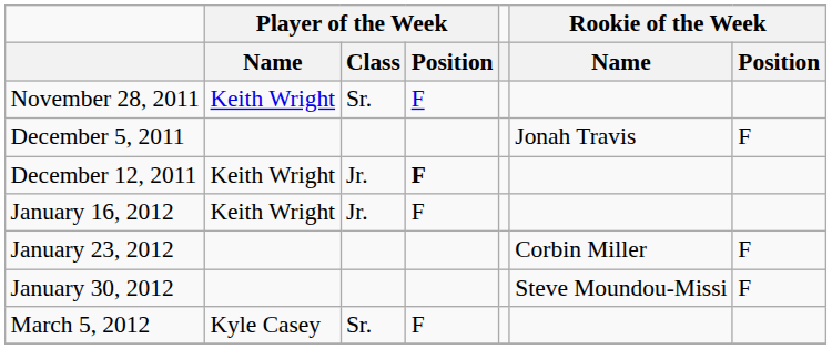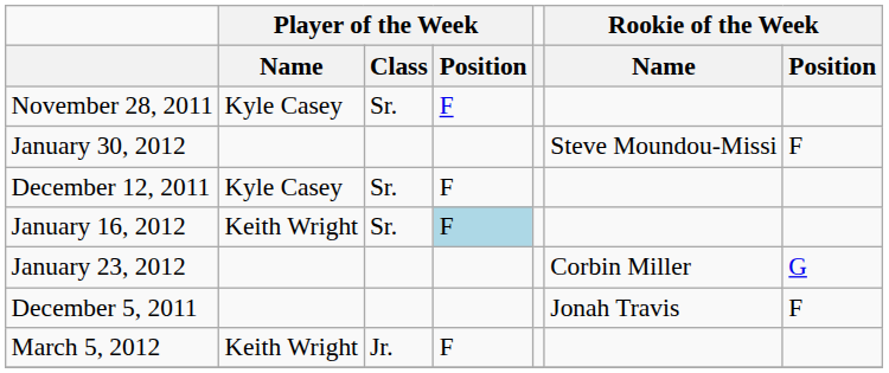 <table class="wikitable">
 <tr>
 <td></td>
 <th colspan=3><strong>Player of the Week</strong></th>
 <td></td>
 <th colspan=2><strong>Rookie of the Week</strong></th>
 </tr>
 <tr>
 <th></th>
 <th>Name</th>
 <th>Class</th>
 <th>Position</th>
 <th></th>
 <th>Name</th>
 <th>Position</th>
 </tr>
 <tr>
 <td>November 28, 2011</td>
-<td><a href='#'>Keith Wright</a></td>
+<td>Kyle Casey</td>
 <td>Sr.</td>
 <td><a href='#'>F</a></td>
 <td></td>
 <td></td>
 <td></td>
+</tr>
+<tr>
+<td>January 30, 2012</td>
+<td></td>
+<td></td>
+<td></td>
+<td></td>
+<td>Steve Moundou-Missi</td>
+<td>F</td>
+</tr>
+<tr>
+<td>December 12, 2011</td>
+<td>Kyle Casey</td>
+<td>Sr.</td>
+<td>F</td>
+<td></td>
+<td></td>
+<td></td>
+</tr>
+<tr>
+<td>January 16, 2012</td>
+<td>Keith Wright</td>
+<td>Sr.</td>
+<td style="background: lightblue;">F</td>
+<td></td>
+<td></td>
+<td></td>
+</tr>
+<tr>
+<td>January 23, 2012</td>
+<td></td>
+<td></td>
+<td></td>
+<td></td>
+<td>Corbin Miller</td>
+<td><a href='#'>G</a></td>
 </tr>
 <tr>
 <td>December 5, 2011</td>
 <td></td>
 <td></td>
 <td></td>
 <td></td>
 <td>Jonah Travis</td>
 <td>F</td>
 </tr>
 <tr>
-<td>December 12, 2011</td>
-<td>Keith Wright</td>
-<td>Jr.</td>
-<td><strong>F</strong></td>
-<td></td>
-<td></td>
-<td></td>
-</tr>
-<tr>
-<td>January 16, 2012</td>
+<td>March 5, 2012</td>
 <td>Keith Wright</td>
 <td>Jr.</td>
 <td>F</td>
 <td></td>
 <td></td>
 <td></td>
 </tr>
 <tr>
-<td>January 23, 2012</td>
-<td></td>
-<td></td>
-<td></td>
-<td></td>
-<td>Corbin Miller</td>
-<td>F</td>
-</tr>
-<tr>
-<td>January 30, 2012</td>
-<td></td>
-<td></td>
-<td></td>
-<td></td>
-<td>Steve Moundou-Missi</td>
-<td>F</td>
-</tr>
-<tr>
-<td>March 5, 2012</td>
-<td>Kyle Casey</td>
-<td>Sr.</td>
-<td>F</td>
-<td></td>
-<td></td>
-<td></td>
-</tr>
-<tr>
 </tr>
 </table>
